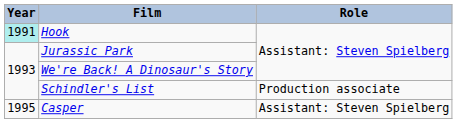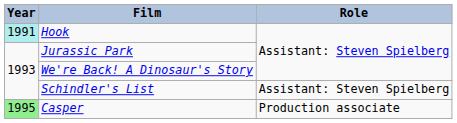 <table class="wikitable" style="font-size:95%;">
 <tr>
 <th style="background:#B0C4DE;">Year</th>
 <th style="background:#B0C4DE;">Film</th>
 <th style="background:#B0C4DE;">Role</th>
 </tr>
 <tr>
 <td style="background: paleturquoise;">1991</td>
 <td><em><a href='#'>Hook</a></em></td>
 <td rowspan=3>Assistant: <a href='#'>Steven Spielberg</a></td>
 </tr>
 <tr>
 <td rowspan=3>1993</td>
 <td><em><a href='#'>Jurassic Park</a></em></td>
 </tr>
 <tr>
 <td><em><a href='#'>We're Back! A Dinosaur's Story</a></em></td>
 </tr>
 <tr>
 <td><em><a href='#'>Schindler's List</a></em></td>
+<td>Assistant: Steven Spielberg</td>
+</tr>
+<tr>
+<td style="background: lightgreen;">1995</td>
+<td><em><a href='#'>Casper</a></em></td>
 <td>Production associate</td>
 </tr>
-<tr>
-<td>1995</td>
-<td><em><a href='#'>Casper</a></em></td>
-<td>Assistant: Steven Spielberg</td>
-</tr>
 </table>
